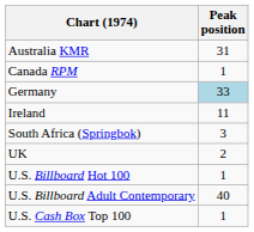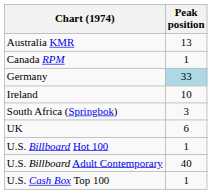 <table class="wikitable sortable">
 <tr>
 <th align="left">Chart (1974)</th>
 <th align="left">Peak<br>position</th>
 </tr>
 <tr>
 <td align="left">Australia <a href='#'>KMR</a></td>
-<td style="text-align:center;">31</td>
+<td style="text-align:center;">13</td>
 </tr>
 <tr>
 <td align="left">Canada <a href='#'><em>RPM</em></a></td>
 <td style="text-align:center;">1</td>
 </tr>
 <tr>
 <td align="left">Germany</td>
 <td style="background: lightblue; text-align:center;">33</td>
 </tr>
 <tr>
 <td align="left">Ireland</td>
-<td style="text-align:center;">11</td>
+<td style="text-align:center;">10</td>
 </tr>
 <tr>
 <td>South Africa (<a href='#'>Springbok</a>)</td>
 <td align="center">3</td>
 </tr>
 <tr>
 <td align="left">UK </td>
-<td style="text-align:center;">2</td>
+<td style="text-align:center;">6</td>
 </tr>
 <tr>
 <td align="left">U.S. <em><a href='#'>Billboard</a></em> <a href='#'>Hot 100</a></td>
 <td style="text-align:center;">1</td>
 </tr>
 <tr>
 <td align="left">U.S. <em>Billboard</em> <a href='#'>Adult Contemporary</a></td>
 <td style="text-align:center;">40</td>
 </tr>
 <tr>
 <td>U.S. <a href='#'><em>Cash Box</em></a> Top 100</td>
 <td align="center">1</td>
 </tr>
 </table>
